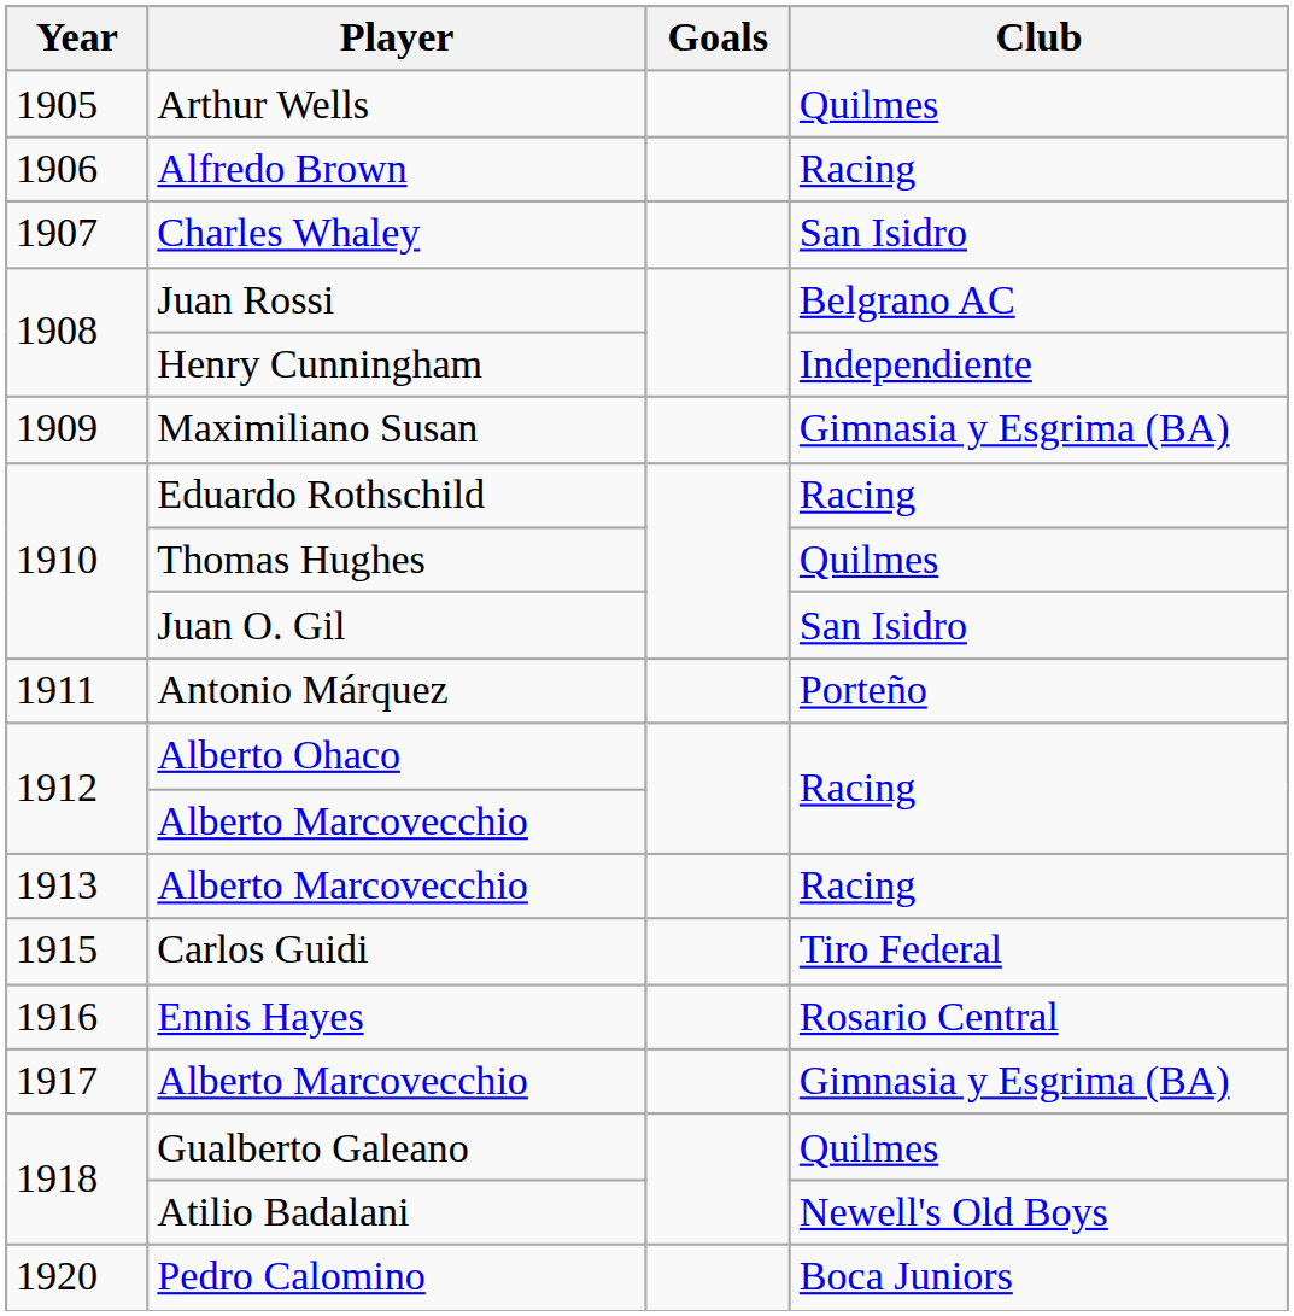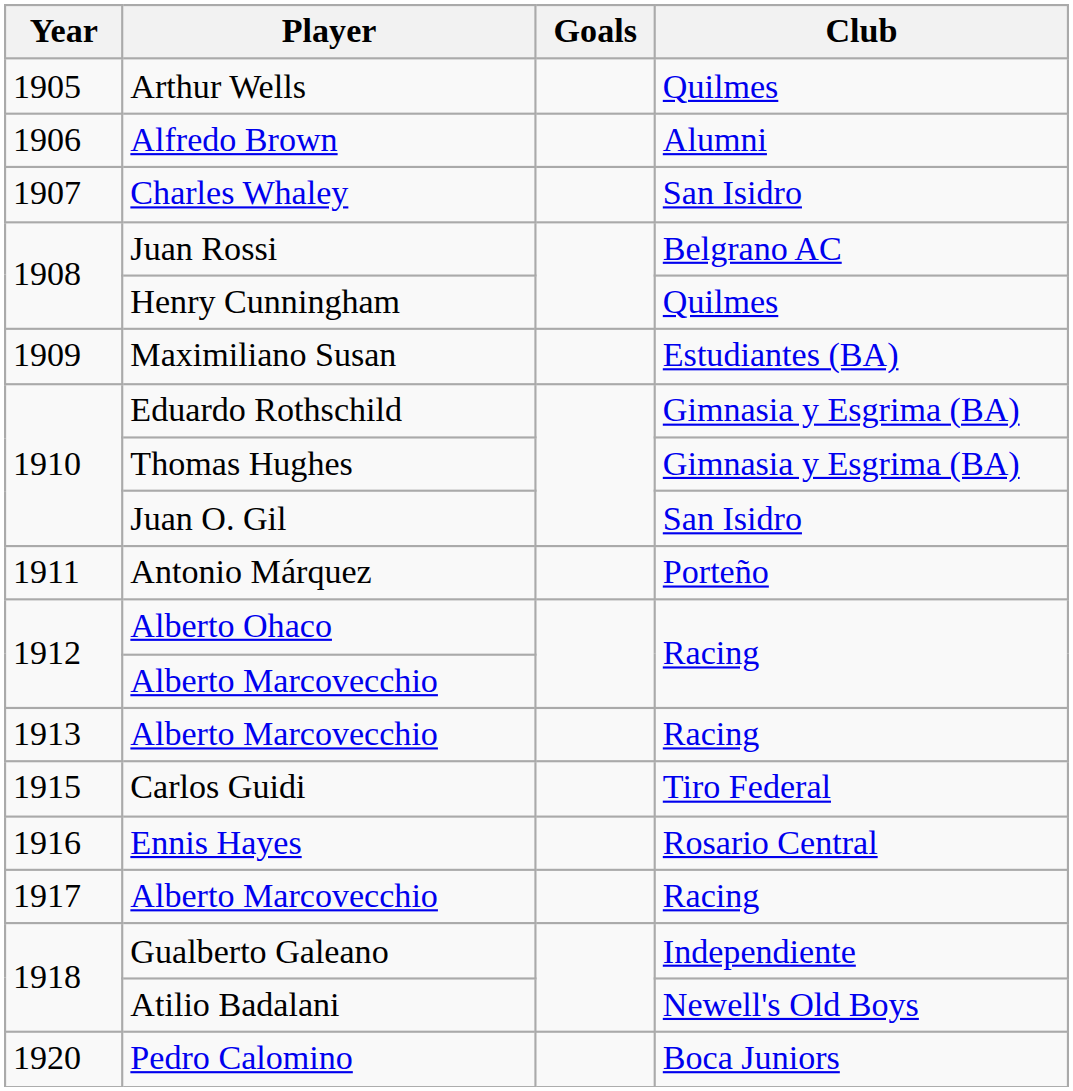 <table class="wikitable sortable" width="500px">
 <tr>
 <th width=50px>Year</th>
 <th width=200px>Player</th>
 <th width=50px>Goals</th>
 <th width=200px>Club</th>
 </tr>
 <tr>
 <td>1905</td>
 <td>Arthur Wells</td>
 <td></td>
 <td><a href='#'>Quilmes</a></td>
 </tr>
 <tr>
 <td>1906</td>
 <td><a href='#'>Alfredo Brown</a></td>
 <td></td>
-<td><a href='#'>Racing</a></td>
+<td><a href='#'>Alumni</a></td>
 </tr>
 <tr>
 <td>1907</td>
 <td><a href='#'>Charles Whaley</a></td>
 <td></td>
 <td><a href='#'>San Isidro</a></td>
 </tr>
 <tr>
 <td rowspan=2>1908</td>
 <td>Juan Rossi</td>
 <td rowspan=2></td>
 <td><a href='#'>Belgrano AC</a></td>
 </tr>
 <tr>
 <td>Henry Cunningham</td>
-<td><a href='#'>Independiente</a></td>
+<td><a href='#'>Quilmes</a></td>
 </tr>
 <tr>
 <td>1909</td>
 <td>Maximiliano Susan</td>
 <td></td>
-<td><a href='#'>Gimnasia y Esgrima (BA)</a></td>
+<td><a href='#'>Estudiantes (BA)</a></td>
 </tr>
 <tr>
 <td rowspan=3>1910</td>
 <td>Eduardo Rothschild</td>
 <td rowspan=3></td>
-<td><a href='#'>Racing</a></td>
+<td><a href='#'>Gimnasia y Esgrima (BA)</a></td>
 </tr>
 <tr>
 <td>Thomas Hughes</td>
-<td><a href='#'>Quilmes</a></td>
+<td><a href='#'>Gimnasia y Esgrima (BA)</a></td>
 </tr>
 <tr>
 <td>Juan O. Gil</td>
 <td><a href='#'>San Isidro</a></td>
 </tr>
 <tr>
 <td>1911</td>
 <td>Antonio Márquez</td>
 <td></td>
 <td><a href='#'>Porteño</a></td>
 </tr>
 <tr>
 <td rowspan=2>1912</td>
 <td><a href='#'>Alberto Ohaco</a></td>
 <td rowspan=2></td>
 <td rowspan=2><a href='#'>Racing</a></td>
 </tr>
 <tr>
 <td><a href='#'>Alberto Marcovecchio</a></td>
 </tr>
 <tr>
 <td>1913</td>
 <td><a href='#'>Alberto Marcovecchio</a></td>
 <td></td>
 <td><a href='#'>Racing</a></td>
 </tr>
 <tr>
 <td>1915</td>
 <td>Carlos Guidi</td>
 <td></td>
 <td><a href='#'>Tiro Federal</a></td>
 </tr>
 <tr>
 <td>1916</td>
 <td><a href='#'>Ennis Hayes</a></td>
 <td></td>
 <td><a href='#'>Rosario Central</a></td>
 </tr>
 <tr>
 <td>1917</td>
 <td><a href='#'>Alberto Marcovecchio</a></td>
 <td></td>
-<td><a href='#'>Gimnasia y Esgrima (BA)</a></td>
+<td><a href='#'>Racing</a></td>
 </tr>
 <tr>
 <td rowspan=2>1918</td>
 <td>Gualberto Galeano</td>
 <td rowspan=2></td>
-<td><a href='#'>Quilmes</a></td>
+<td><a href='#'>Independiente</a></td>
 </tr>
 <tr>
 <td>Atilio Badalani</td>
 <td><a href='#'>Newell's Old Boys</a></td>
 </tr>
 <tr>
 <td>1920</td>
 <td><a href='#'>Pedro Calomino</a></td>
 <td></td>
 <td><a href='#'>Boca Juniors</a></td>
 </tr>
 </table>
